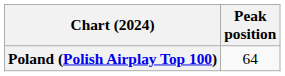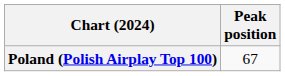 <table class="wikitable plainrowheaders" style="text-align:center">
 <tr>
 <th scope="col">Chart (2024)</th>
 <th scope="col">Peak<br>position</th>
 </tr>
 <tr>
 <th scope="row">Poland (<a href='#'>Polish Airplay Top 100</a>)</th>
-<td>64</td>
+<td>67</td>
 </tr>
 </table>
